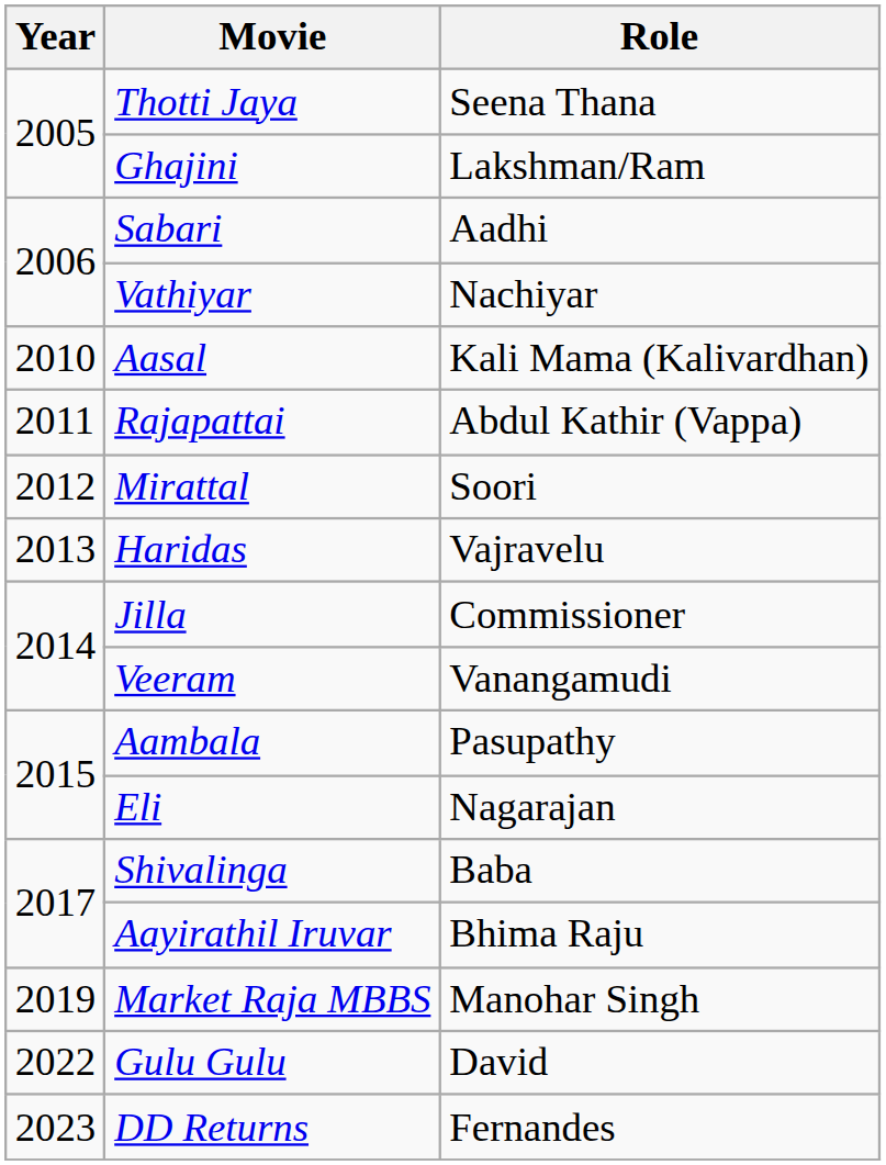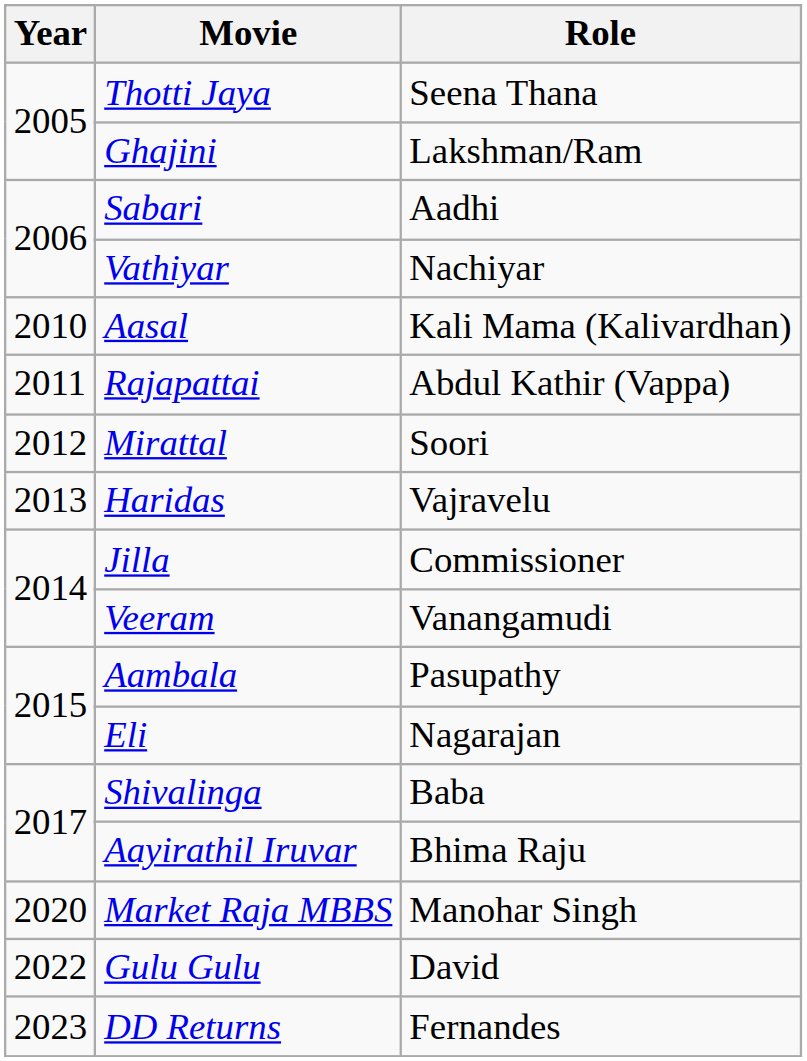 <table class="wikitable sortable">
 <tr>
 <th>Year</th>
 <th>Movie</th>
 <th>Role</th>
 </tr>
 <tr>
 <td rowspan="2">2005</td>
 <td><em><a href='#'>Thotti Jaya</a></em></td>
 <td>Seena Thana</td>
 </tr>
 <tr>
 <td><em><a href='#'>Ghajini</a></em></td>
 <td>Lakshman/Ram</td>
 </tr>
 <tr>
 <td rowspan="2">2006</td>
 <td><em><a href='#'>Sabari</a></em></td>
 <td>Aadhi</td>
 </tr>
 <tr>
 <td><em><a href='#'>Vathiyar</a></em></td>
 <td>Nachiyar</td>
 </tr>
 <tr>
 <td>2010</td>
 <td><em><a href='#'>Aasal</a></em></td>
 <td>Kali Mama (Kalivardhan)</td>
 </tr>
 <tr>
 <td>2011</td>
 <td><em><a href='#'>Rajapattai</a></em></td>
 <td>Abdul Kathir (Vappa)</td>
 </tr>
 <tr>
 <td>2012</td>
 <td><em><a href='#'>Mirattal</a></em></td>
 <td>Soori</td>
 </tr>
 <tr>
 <td>2013</td>
 <td><em><a href='#'>Haridas</a></em></td>
 <td>Vajravelu</td>
 </tr>
 <tr>
 <td rowspan="2">2014</td>
 <td><em><a href='#'>Jilla</a></em></td>
 <td>Commissioner</td>
 </tr>
 <tr>
 <td><em><a href='#'>Veeram</a></em></td>
 <td>Vanangamudi</td>
 </tr>
 <tr>
 <td rowspan="2">2015</td>
 <td><em><a href='#'>Aambala</a></em></td>
 <td>Pasupathy</td>
 </tr>
 <tr>
 <td><em><a href='#'>Eli</a></em></td>
 <td>Nagarajan</td>
 </tr>
 <tr>
 <td rowspan="2">2017</td>
 <td><em><a href='#'>Shivalinga</a></em></td>
 <td>Baba</td>
 </tr>
 <tr>
 <td><em><a href='#'>Aayirathil Iruvar</a></em></td>
 <td>Bhima Raju</td>
 </tr>
 <tr>
-<td>2019</td>
+<td>2020</td>
 <td><em><a href='#'>Market Raja MBBS</a></em></td>
 <td>Manohar Singh</td>
 </tr>
 <tr>
 <td>2022</td>
 <td><em><a href='#'>Gulu Gulu</a></em></td>
 <td>David</td>
 </tr>
 <tr>
 <td>2023</td>
 <td><em><a href='#'>DD Returns</a></em></td>
 <td>Fernandes</td>
 </tr>
 </table>
